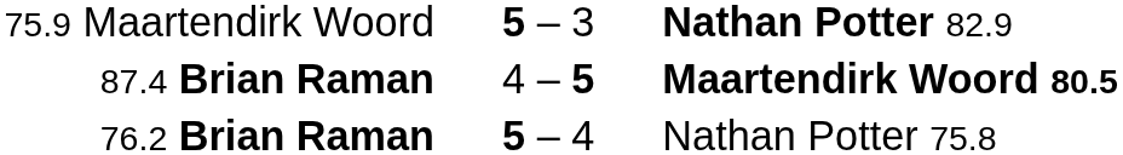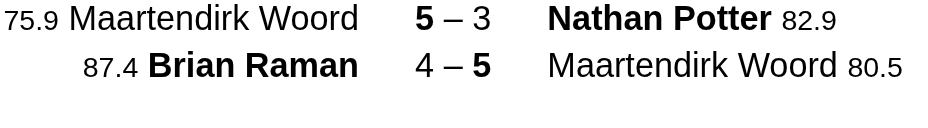 <table style="text-align:center">
 <tr>
 <th width=233></th>
 <th width=80></th>
 <th width=233></th>
 </tr>
 <tr>
 <td align=right><small>75.9</small> Maartendirk Woord </td>
 <td><strong>5</strong> – 3</td>
 <td align=left> <strong>Nathan Potter</strong> <small>82.9</small></td>
 </tr>
 <tr>
 <td align=right><small>87.4</small> <strong>Brian Raman</strong> </td>
 <td>4 – <strong>5</strong></td>
-<td align=left><strong> Maartendirk Woord <small>80.5</small></strong></td>
-</tr>
-<tr>
-<td align=right><small>76.2</small> <strong>Brian Raman</strong> </td>
-<td><strong>5</strong> – 4</td>
-<td align=left> Nathan Potter <small>75.8</small></td>
+<td align=left> Maartendirk Woord <small>80.5</small></td>
 </tr>
 </table>
